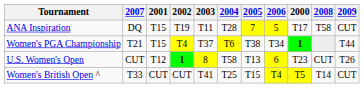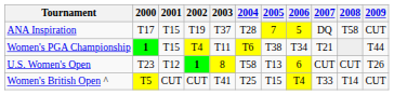 <table class="wikitable" style="font-size:95%;text-align:center;">
 <tr>
 <th>Tournament</th>
-<th><a href='#'>2007</a></th>
+<th>2000</th>
 <th>2001</th>
 <th>2002</th>
 <th>2003</th>
 <th><a href='#'>2004</a></th>
 <th><a href='#'>2005</a></th>
 <th><a href='#'>2006</a></th>
-<th>2000</th>
+<th><a href='#'>2007</a></th>
 <th><a href='#'>2008</a></th>
 <th><a href='#'>2009</a></th>
 </tr>
 <tr>
 <td align=left><a href='#'>ANA Inspiration</a></td>
-<td>DQ</td>
+<td>T17</td>
 <td>T15</td>
 <td>T19</td>
-<td>T11</td>
+<td>T37</td>
 <td>T28</td>
 <td style="background:yellow;">7</td>
 <td style="background:yellow;">5</td>
-<td>T17</td>
+<td>DQ</td>
 <td>T58</td>
 <td>CUT</td>
 </tr>
 <tr>
 <td align=left><a href='#'>Women's PGA Championship</a></td>
-<td>T21</td>
+<td style="background:lime;"><strong>1</strong></td>
 <td>T15</td>
 <td style="background:yellow;">T4</td>
-<td>T37</td>
+<td>T11</td>
 <td style="background:yellow;">T6</td>
 <td>T38</td>
 <td>T34</td>
-<td style="background:lime;"><strong>1</strong></td>
+<td>T21</td>
 <td style="background:#eeeeee;"></td>
 <td>T44</td>
 </tr>
 <tr>
 <td align=left><a href='#'>U.S. Women's Open</a></td>
-<td>CUT</td>
+<td>T23</td>
 <td>T12</td>
 <td style="background:lime;"><strong>1</strong></td>
 <td style="background:yellow;">8</td>
 <td>T58</td>
 <td>T13</td>
 <td style="background:yellow;">6</td>
-<td>T23</td>
+<td>CUT</td>
 <td>CUT</td>
 <td>T26</td>
 </tr>
 <tr>
 <td align=left><a href='#'>Women's British Open</a> ^</td>
-<td>T33</td>
+<td style="background:yellow;">T5</td>
 <td>CUT</td>
 <td>CUT</td>
 <td>T41</td>
 <td>T25</td>
 <td>T15</td>
 <td style="background:yellow;">T4</td>
-<td style="background:yellow;">T5</td>
+<td>T33</td>
 <td>T14</td>
 <td>CUT</td>
 </tr>
 </table>
